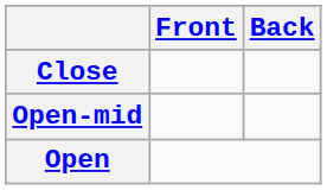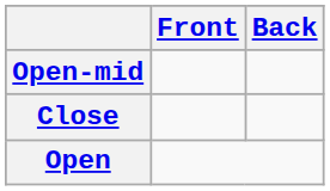 <table class="wikitable" style="text-align:center;">
 <tr>
 <th></th>
 <th><a href='#'>Front</a></th>
 <th><a href='#'>Back</a></th>
 </tr>
 <tr>
-<th><a href='#'>Close</a></th>
+<th><a href='#'>Open-mid</a></th>
 <td></td>
 <td></td>
 </tr>
 <tr>
-<th><a href='#'>Open-mid</a></th>
+<th><a href='#'>Close</a></th>
 <td></td>
 <td></td>
 </tr>
 <tr>
 <th><a href='#'>Open</a></th>
 <td colspan=2></td>
 </tr>
 </table>
